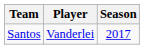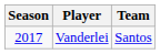 <table class="wikitable">
 <tr>
+<th>Season</th>
+<th>Player</th>
 <th>Team</th>
-<th>Player</th>
-<th>Season</th>
 </tr>
 <tr>
+<td align="center"><a href='#'>2017</a></td>
+<td> <a href='#'>Vanderlei</a></td>
 <td><a href='#'>Santos</a></td>
-<td> <a href='#'>Vanderlei</a></td>
-<td align="center"><a href='#'>2017</a></td>
 </tr>
 </table>
